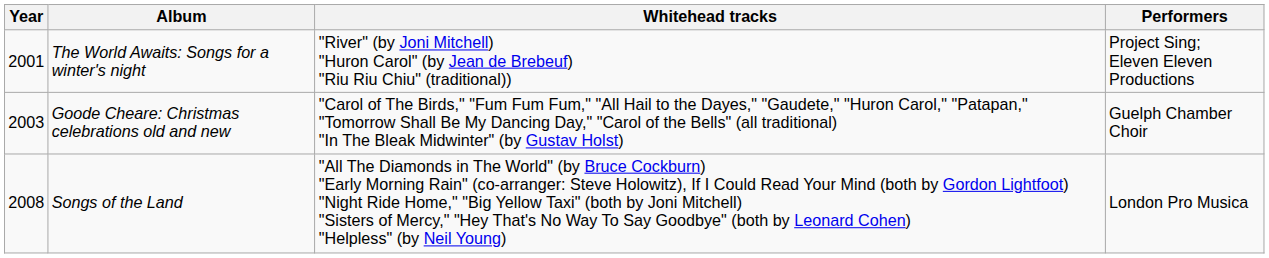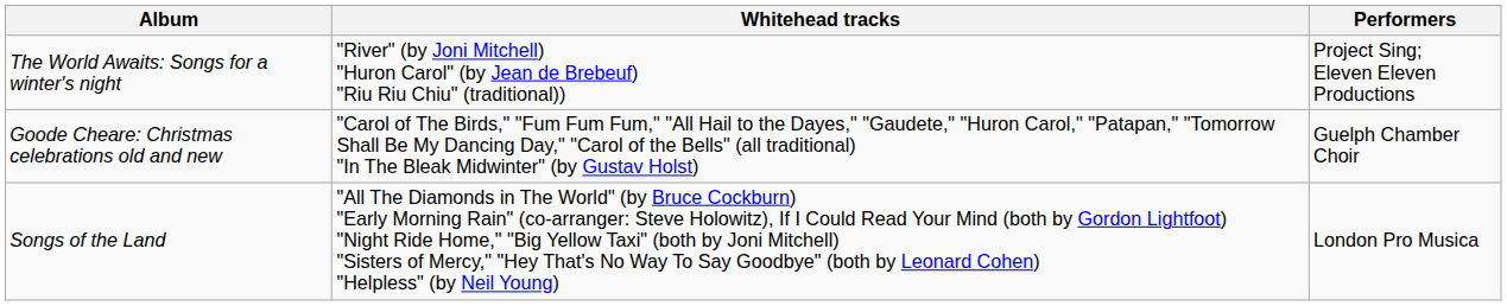 <table class="wikitable">
 <tr>
-<th>Year</th>
 <th>Album</th>
 <th>Whitehead tracks</th>
 <th>Performers</th>
 </tr>
 <tr>
-<td>2001</td>
 <td><em>The World Awaits: Songs for a winter's night</em></td>
 <td>"River" (by <a href='#'>Joni Mitchell</a>) <br>"Huron Carol" (by <a href='#'>Jean de Brebeuf</a>) <br>"Riu Riu Chiu" (traditional))</td>
 <td>Project Sing;<br>Eleven Eleven Productions</td>
 </tr>
 <tr>
-<td>2003</td>
 <td><em>Goode Cheare: Christmas celebrations old and new</em></td>
 <td>"Carol of The Birds,"  "Fum Fum Fum,"  "All Hail to the Dayes,"  "Gaudete," "Huron Carol," "Patapan," "Tomorrow Shall Be My Dancing Day," "Carol of the Bells" (all traditional)<br>"In The Bleak Midwinter" (by <a href='#'>Gustav Holst</a>)</td>
 <td>Guelph Chamber Choir</td>
 </tr>
 <tr>
-<td>2008</td>
 <td><em>Songs of the Land</em></td>
 <td>"All The Diamonds in The World" (by <a href='#'>Bruce Cockburn</a>)<br>"Early Morning Rain" (co-arranger: Steve Holowitz), If I Could Read Your Mind (both by <a href='#'>Gordon Lightfoot</a>)<br>"Night Ride Home,"  "Big Yellow Taxi" (both by Joni Mitchell)<br>"Sisters of Mercy,"  "Hey That's No Way To Say Goodbye" (both by <a href='#'>Leonard Cohen</a>)<br>"Helpless" (by <a href='#'>Neil Young</a>)</td>
 <td>London Pro Musica</td>
 </tr>
 </table>
